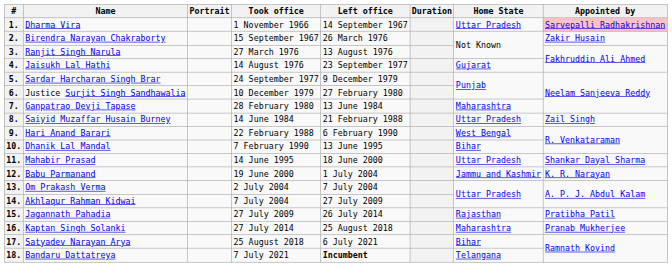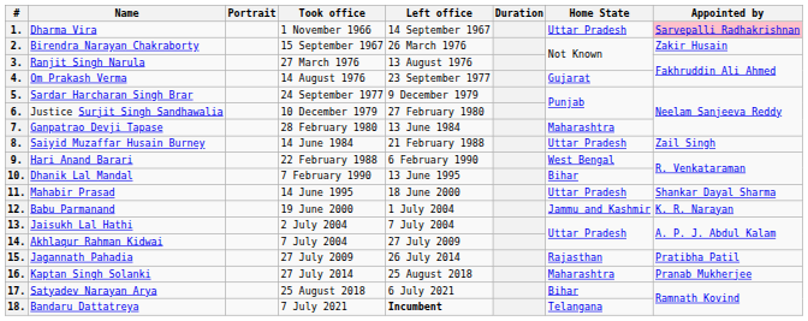 <table class="wikitable">
 <tr>
 <th bgcolor=#cccccc>#</th>
 <th bgcolor=#cccccc>Name</th>
 <th><strong>Portrait</strong></th>
 <th bgcolor="#cccccc">Took office</th>
 <th bgcolor=#cccccc>Left office</th>
 <th>Duration</th>
 <th>Home State</th>
 <th>Appointed by</th>
 </tr>
 <tr>
 <th>1.</th>
 <td><a href='#'>Dharma Vira</a></td>
 <td></td>
 <td>1 November 1966</td>
 <td>14 September 1967</td>
 <th></th>
 <td><a href='#'>Uttar Pradesh</a></td>
 <td style="background: pink;"><a href='#'>Sarvepalli Radhakrishnan</a></td>
 </tr>
 <tr>
 <th>2.</th>
 <td><a href='#'>Birendra Narayan Chakraborty</a></td>
 <td></td>
 <td>15 September 1967</td>
 <td>26 March 1976</td>
 <th></th>
 <td rowspan=2>Not Known</td>
 <td><a href='#'>Zakir Husain</a></td>
 </tr>
 <tr>
 <th>3.</th>
 <td><a href='#'>Ranjit Singh Narula</a></td>
 <td></td>
 <td>27 March 1976</td>
 <td>13 August 1976</td>
 <th></th>
 <td rowspan=2><a href='#'>Fakhruddin Ali Ahmed</a></td>
 </tr>
 <tr>
 <th>4.</th>
-<td><a href='#'>Jaisukh Lal Hathi</a></td>
+<td><a href='#'>Om Prakash Verma</a> </td>
 <td></td>
 <td>14 August 1976</td>
 <td>23 September 1977</td>
 <th></th>
 <td><a href='#'>Gujarat</a></td>
 </tr>
 <tr>
 <th>5.</th>
 <td><a href='#'>Sardar Harcharan Singh Brar</a></td>
 <td></td>
 <td>24 September 1977</td>
 <td>9 December 1979</td>
 <th></th>
 <td rowspan=2><a href='#'>Punjab</a></td>
 <td rowspan=3><a href='#'>Neelam Sanjeeva Reddy</a></td>
 </tr>
 <tr>
 <th>6.</th>
 <td>Justice <a href='#'>Surjit Singh Sandhawalia</a></td>
 <td></td>
 <td>10 December 1979</td>
 <td>27 February 1980</td>
 <th></th>
 </tr>
 <tr>
 <th>7.</th>
 <td><a href='#'>Ganpatrao Devji Tapase</a></td>
 <td></td>
 <td>28 February 1980</td>
 <td>13 June 1984</td>
 <th></th>
 <td><a href='#'>Maharashtra</a></td>
 </tr>
 <tr>
 <th>8.</th>
 <td><a href='#'>Saiyid Muzaffar Husain Burney</a></td>
 <td></td>
 <td>14 June 1984</td>
 <td>21 February 1988</td>
 <th></th>
 <td><a href='#'>Uttar Pradesh</a></td>
 <td><a href='#'>Zail Singh</a></td>
 </tr>
 <tr>
 <th>9.</th>
 <td><a href='#'>Hari Anand Barari</a></td>
 <td></td>
 <td>22 February 1988</td>
 <td>6 February 1990</td>
 <th></th>
 <td><a href='#'>West Bengal</a></td>
 <td rowspan=2><a href='#'>R. Venkataraman</a></td>
 </tr>
 <tr>
 <th>10.</th>
 <td><a href='#'>Dhanik Lal Mandal</a></td>
 <td></td>
 <td>7 February 1990</td>
 <td>13 June 1995</td>
 <th></th>
 <td><a href='#'>Bihar</a></td>
 </tr>
 <tr>
 <th>11.</th>
 <td><a href='#'>Mahabir Prasad</a></td>
 <td></td>
 <td>14 June 1995</td>
 <td>18 June 2000</td>
 <th></th>
 <td><a href='#'>Uttar Pradesh</a></td>
 <td><a href='#'>Shankar Dayal Sharma</a></td>
 </tr>
 <tr>
 <th>12.</th>
 <td><a href='#'>Babu Parmanand</a></td>
 <td></td>
 <td>19 June 2000</td>
 <td>1 July 2004</td>
 <th></th>
 <td><a href='#'>Jammu and Kashmir</a></td>
 <td><a href='#'>K. R. Narayan</a></td>
 </tr>
 <tr>
 <th>13.</th>
-<td><a href='#'>Om Prakash Verma</a> </td>
+<td><a href='#'>Jaisukh Lal Hathi</a></td>
 <td></td>
 <td>2 July 2004</td>
 <td>7 July 2004</td>
 <th></th>
 <td rowspan=2><a href='#'>Uttar Pradesh</a></td>
 <td rowspan=2><a href='#'>A. P. J. Abdul Kalam</a></td>
 </tr>
 <tr>
 <th>14.</th>
 <td><a href='#'>Akhlaqur Rahman Kidwai</a></td>
 <td></td>
 <td>7 July 2004</td>
 <td>27 July 2009</td>
 <th></th>
 </tr>
 <tr>
 <th>15.</th>
 <td><a href='#'>Jagannath Pahadia</a></td>
 <td></td>
 <td>27 July 2009</td>
 <td>26 July 2014</td>
 <th></th>
 <td><a href='#'>Rajasthan</a></td>
 <td><a href='#'>Pratibha Patil</a></td>
 </tr>
 <tr>
 <th>16.</th>
 <td><a href='#'>Kaptan Singh Solanki</a></td>
 <td></td>
 <td>27 July 2014</td>
 <td>25 August 2018</td>
 <th></th>
 <td><a href='#'>Maharashtra</a></td>
 <td><a href='#'>Pranab Mukherjee</a></td>
 </tr>
 <tr>
 <th>17.</th>
 <td><a href='#'>Satyadev Narayan Arya</a></td>
 <td></td>
 <td>25 August 2018</td>
 <td>6 July 2021</td>
 <th></th>
 <td><a href='#'>Bihar</a></td>
 <td rowspan=2><a href='#'>Ramnath Kovind</a></td>
 </tr>
 <tr>
 <th>18.</th>
 <td><a href='#'>Bandaru Dattatreya</a></td>
 <td></td>
 <td>7 July 2021</td>
 <td><strong>Incumbent</strong></td>
 <th></th>
 <td><a href='#'>Telangana</a></td>
 </tr>
 </table>
